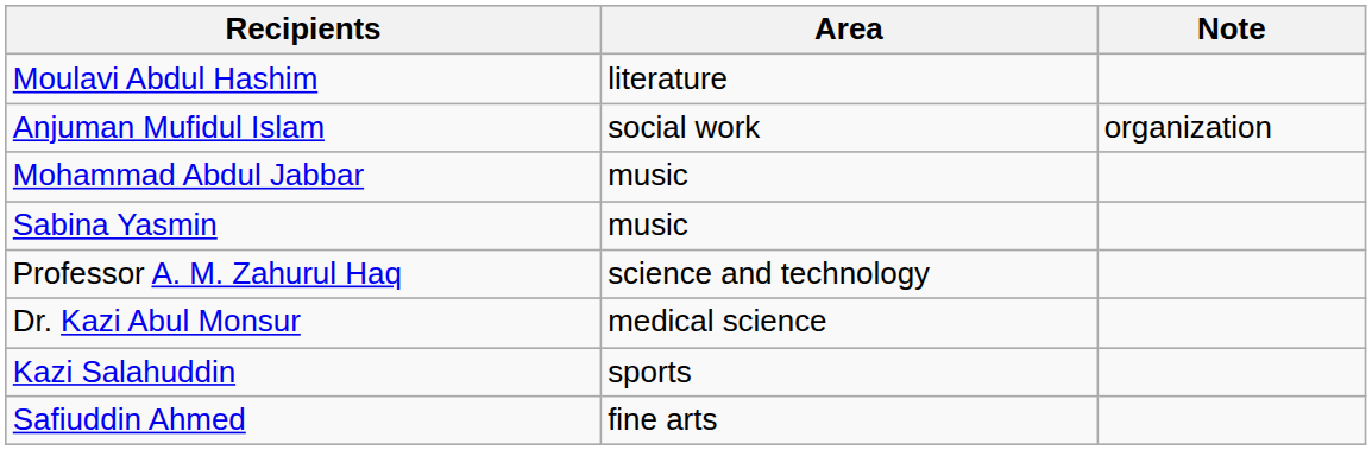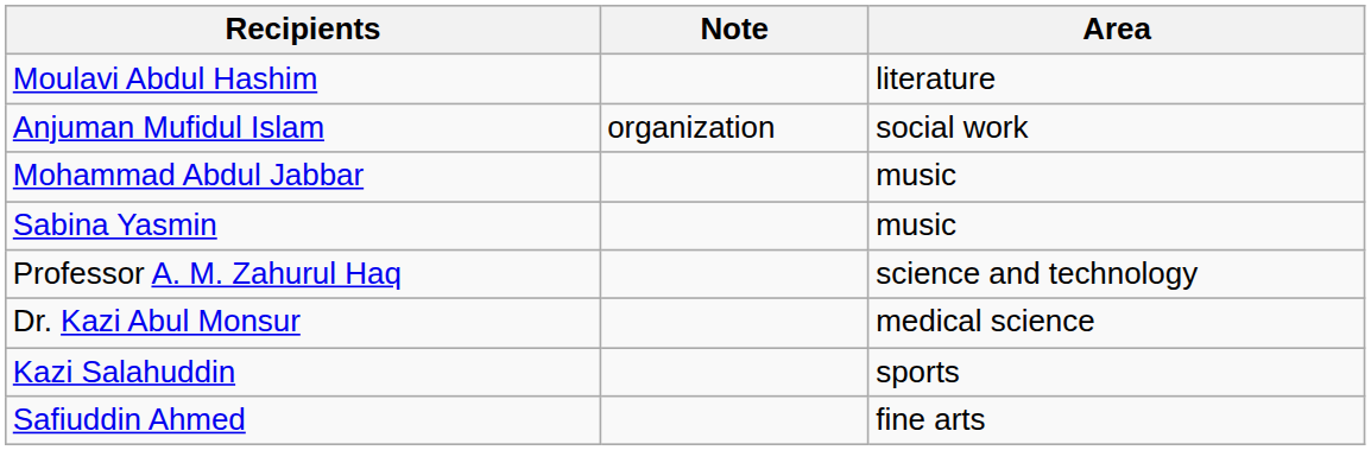 <table class="wikitable" style="width:80%;">
 <tr>
 <th>Recipients</th>
+<th>Note</th>
 <th>Area</th>
-<th>Note</th>
 </tr>
 <tr>
 <td><a href='#'>Moulavi Abdul Hashim</a></td>
+<td></td>
 <td>literature</td>
-<td></td>
 </tr>
 <tr>
 <td><a href='#'>Anjuman Mufidul Islam</a></td>
+<td>organization</td>
 <td>social work</td>
-<td>organization</td>
 </tr>
 <tr>
 <td><a href='#'>Mohammad Abdul Jabbar</a></td>
+<td></td>
 <td>music</td>
-<td></td>
 </tr>
 <tr>
 <td><a href='#'>Sabina Yasmin</a></td>
+<td></td>
 <td>music</td>
-<td></td>
 </tr>
 <tr>
 <td>Professor <a href='#'>A. M. Zahurul Haq</a></td>
+<td></td>
 <td>science and technology</td>
-<td></td>
 </tr>
 <tr>
 <td>Dr. <a href='#'>Kazi Abul Monsur</a></td>
+<td></td>
 <td>medical science</td>
-<td></td>
 </tr>
 <tr>
 <td><a href='#'>Kazi Salahuddin</a></td>
+<td></td>
 <td>sports</td>
-<td></td>
 </tr>
 <tr>
 <td><a href='#'>Safiuddin Ahmed</a></td>
+<td></td>
 <td>fine arts</td>
-<td></td>
 </tr>
 </table>
